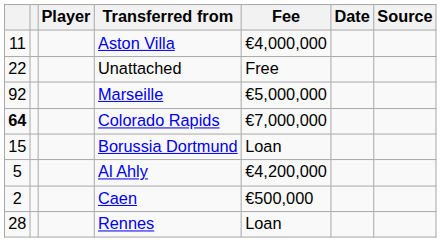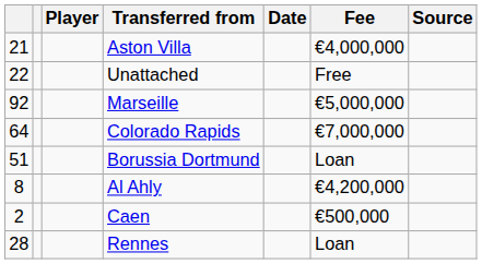 <table class="wikitable plainrowheaders sortable">
 <tr>
 <th></th>
 <th></th>
 <th scope="col">Player</th>
 <th>Transferred from</th>
+<th scope="col">Date</th>
 <th style="width: 65px;">Fee</th>
-<th scope="col">Date</th>
 <th scope="col">Source</th>
 </tr>
 <tr>
-<td align="center">11</td>
+<td align="center">21</td>
 <td align="center"></td>
 <td></td>
 <td> <a href='#'>Aston Villa</a></td>
+<td></td>
 <td>€4,000,000</td>
-<td></td>
 <td></td>
 </tr>
 <tr>
 <td align="center">22</td>
 <td align="center"></td>
 <td></td>
 <td>Unattached</td>
+<td></td>
 <td>Free</td>
-<td></td>
 <td></td>
 </tr>
 <tr>
 <td align="center">92</td>
 <td align="center"></td>
 <td></td>
 <td> <a href='#'>Marseille</a></td>
+<td></td>
 <td>€5,000,000</td>
-<td></td>
 <td></td>
 </tr>
 <tr>
-<td align="center"><strong>64</strong></td>
+<td align="center">64</td>
 <td align="center"></td>
 <td></td>
 <td> <a href='#'>Colorado Rapids</a></td>
+<td></td>
 <td>€7,000,000</td>
-<td></td>
 <td></td>
 </tr>
 <tr>
-<td align="center">15</td>
+<td align="center">51</td>
 <td align="center"></td>
 <td></td>
 <td> <a href='#'>Borussia Dortmund</a></td>
+<td></td>
 <td>Loan</td>
-<td></td>
 <td></td>
 </tr>
 <tr>
-<td align="center">5</td>
+<td align="center">8</td>
 <td align="center"></td>
 <td></td>
 <td> <a href='#'>Al Ahly</a></td>
+<td></td>
 <td>€4,200,000</td>
-<td></td>
 <td></td>
 </tr>
 <tr>
 <td align="center">2</td>
 <td align="center"></td>
 <td></td>
 <td> <a href='#'>Caen</a></td>
+<td></td>
 <td>€500,000</td>
-<td></td>
 <td></td>
 </tr>
 <tr>
 <td align="center">28</td>
 <td align="center"></td>
 <td></td>
 <td> <a href='#'>Rennes</a></td>
+<td></td>
 <td>Loan</td>
-<td></td>
 <td></td>
 </tr>
 </table>
